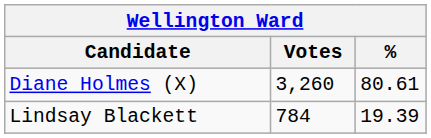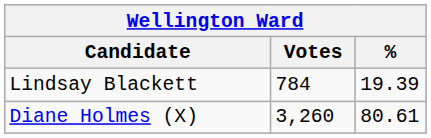 <table class="wikitable">
 <tr>
 <th colspan="3"><a href='#'>Wellington Ward</a></th>
 </tr>
 <tr>
 <th style="width: 170px">Candidate</th>
 <th style="width: 50px">Votes</th>
 <th style="width: 40px">%</th>
 </tr>
 <tr>
+<td>Lindsay Blackett</td>
+<td>784</td>
+<td>19.39</td>
+</tr>
+<tr>
 <td><a href='#'>Diane Holmes</a> (X)</td>
 <td>3,260</td>
 <td>80.61</td>
 </tr>
-<tr>
-<td>Lindsay Blackett</td>
-<td>784</td>
-<td>19.39</td>
-</tr>
 </table>
